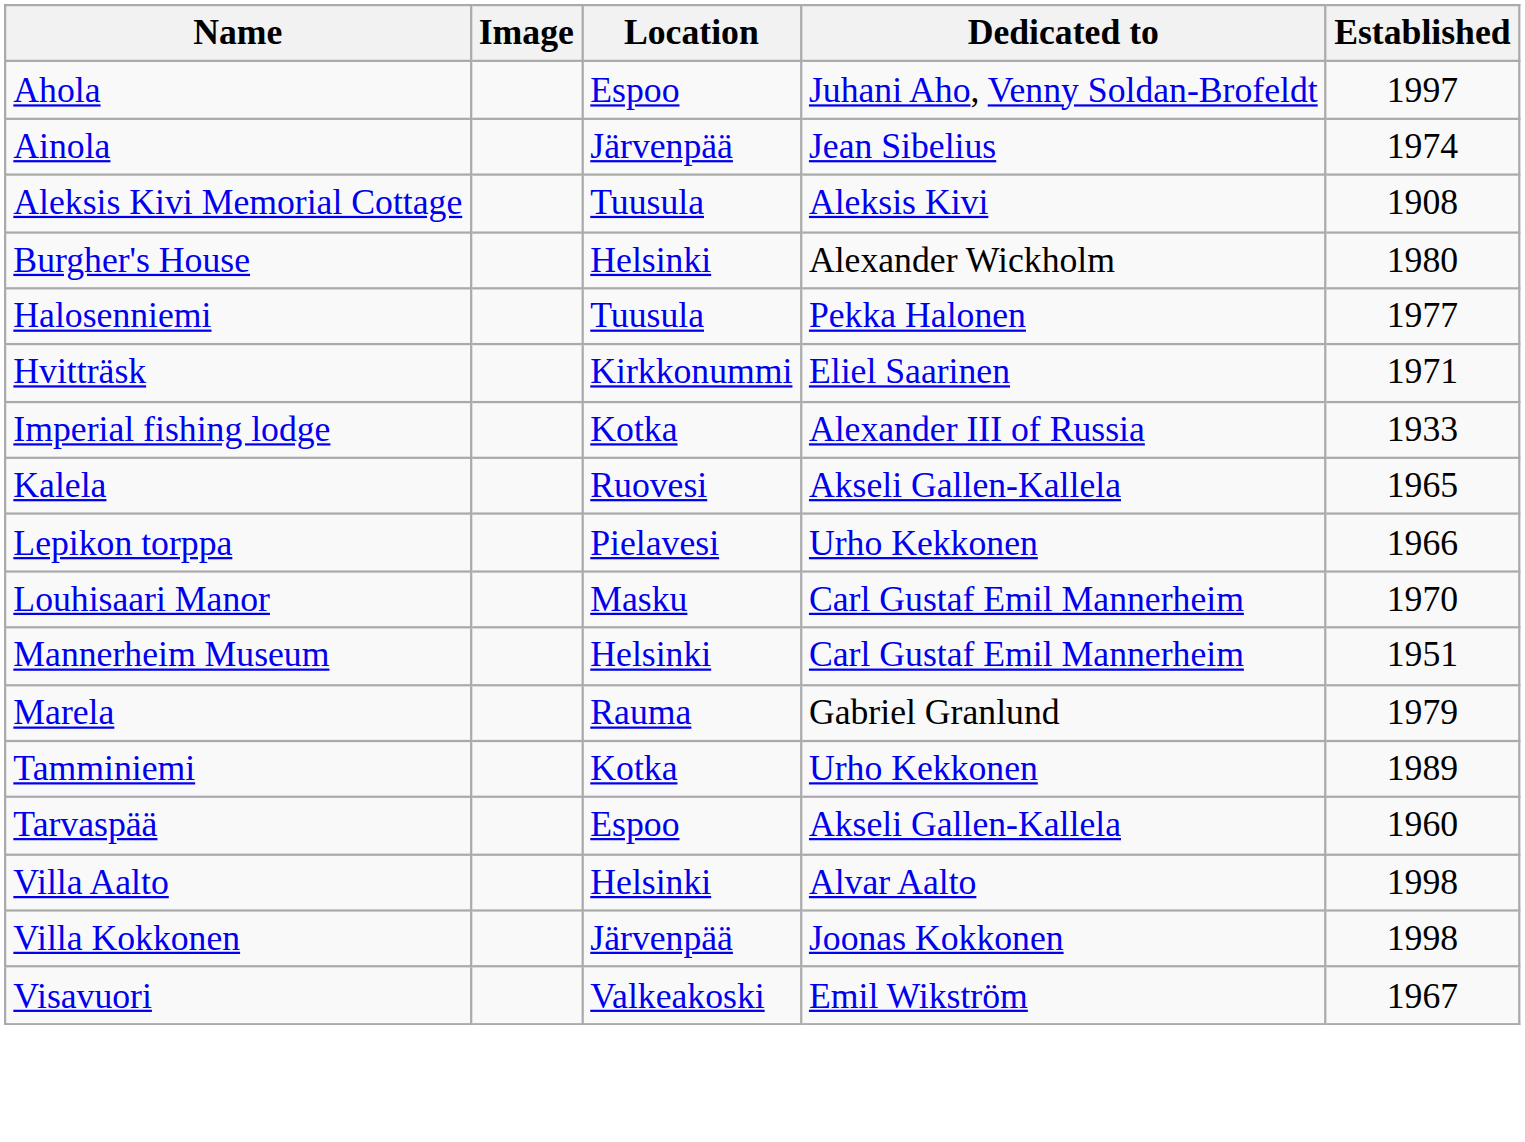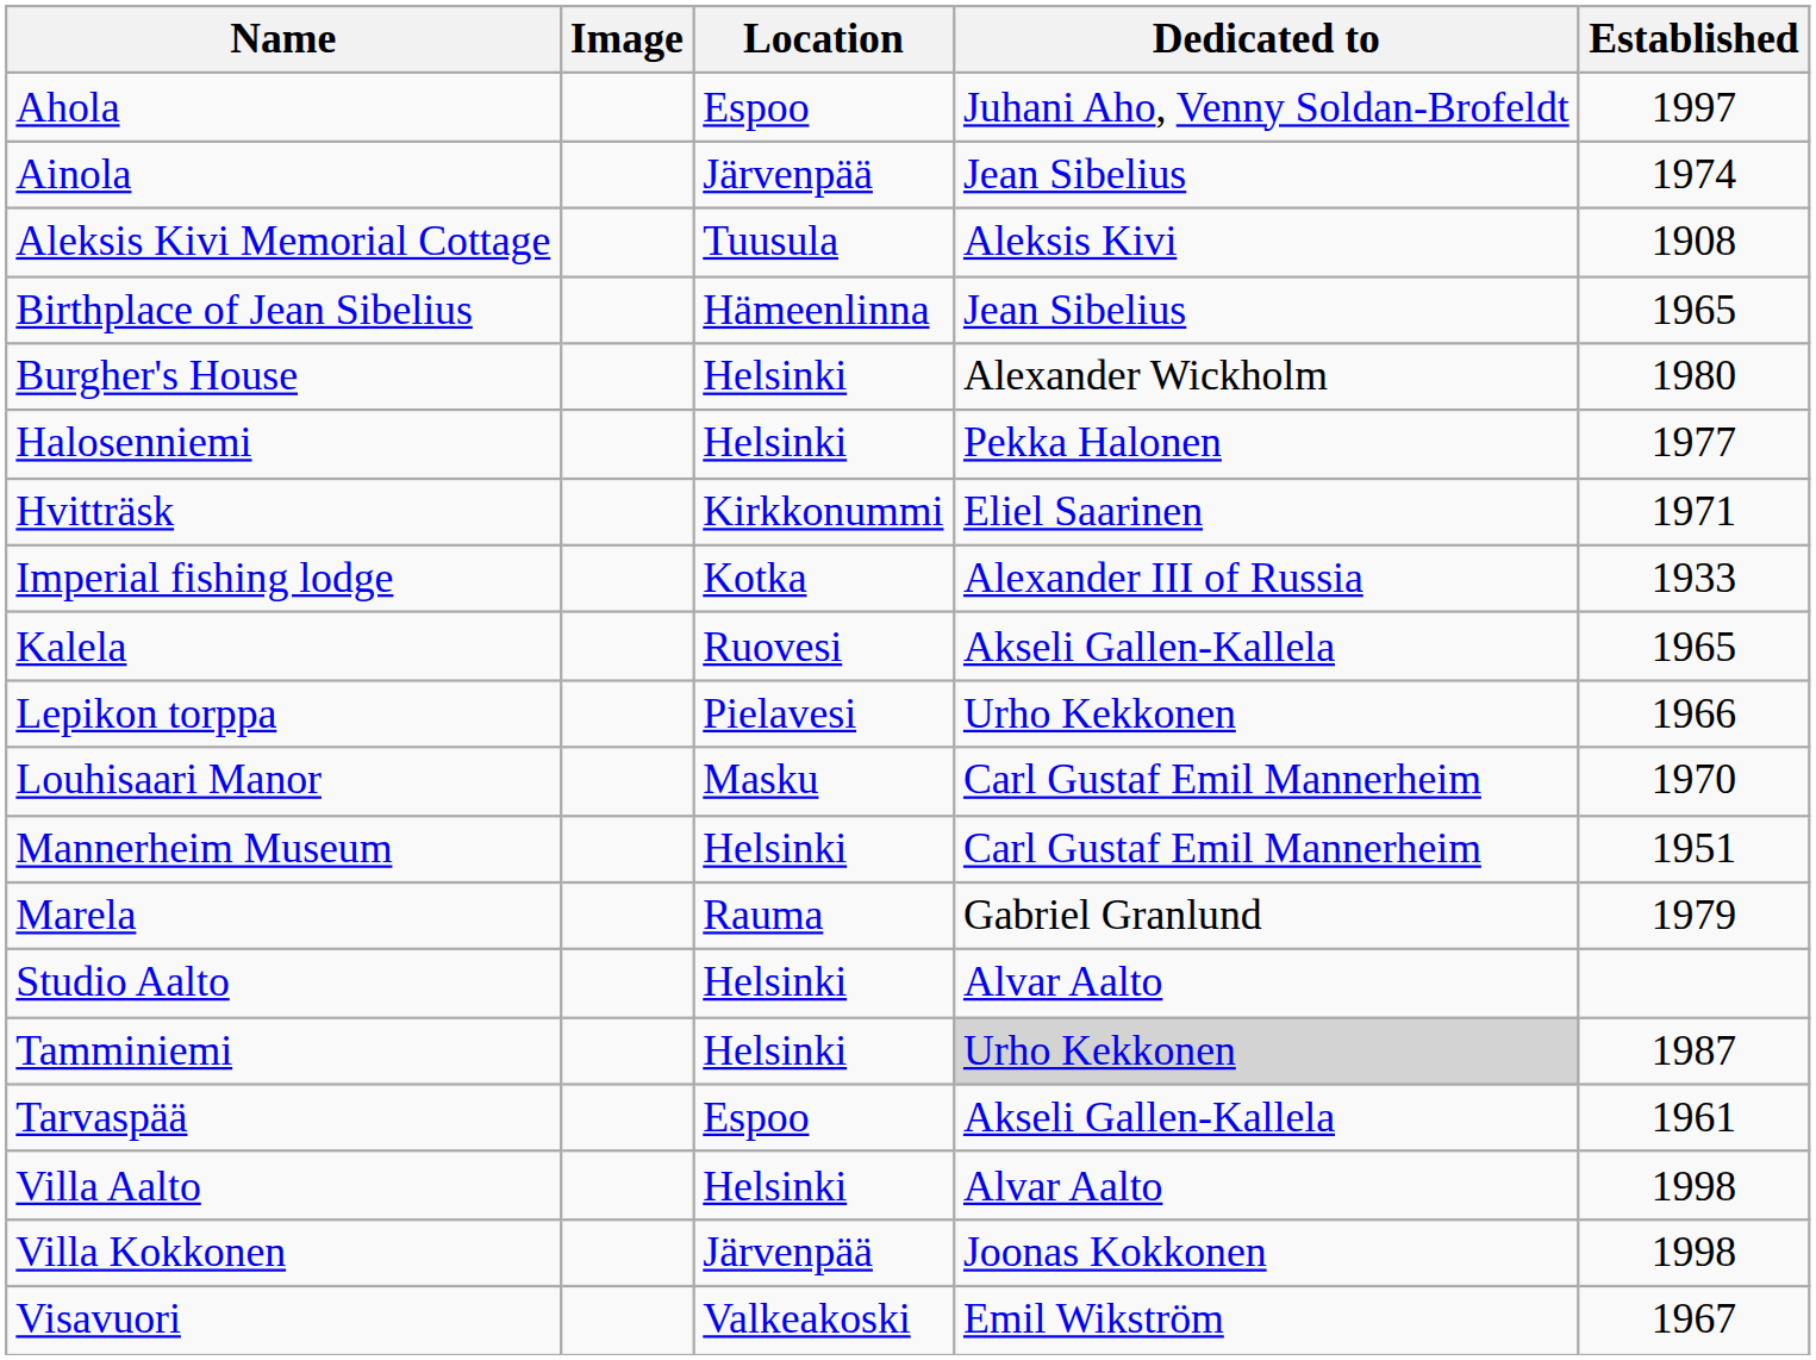 <table class="wikitable sortable">
 <tr>
 <th>Name</th>
 <th>Image</th>
 <th>Location</th>
 <th>Dedicated to</th>
 <th>Established</th>
 </tr>
 <tr>
 <td><a href='#'>Ahola</a></td>
 <td></td>
 <td><a href='#'>Espoo</a></td>
 <td><a href='#'>Juhani Aho</a>, <a href='#'>Venny Soldan-Brofeldt</a></td>
 <td align=center>1997</td>
 </tr>
 <tr>
 <td><a href='#'>Ainola</a></td>
 <td></td>
 <td><a href='#'>Järvenpää</a></td>
 <td><a href='#'>Jean Sibelius</a></td>
 <td align=center>1974</td>
 </tr>
 <tr>
 <td><a href='#'>Aleksis Kivi Memorial Cottage</a></td>
 <td></td>
 <td><a href='#'>Tuusula</a></td>
 <td><a href='#'>Aleksis Kivi</a></td>
 <td align=center>1908</td>
 </tr>
 <tr>
+<td><a href='#'>Birthplace of Jean Sibelius</a></td>
+<td></td>
+<td><a href='#'>Hämeenlinna</a></td>
+<td><a href='#'>Jean Sibelius</a></td>
+<td align=center>1965</td>
+</tr>
+<tr>
 <td><a href='#'>Burgher's House</a></td>
 <td></td>
 <td><a href='#'>Helsinki</a></td>
 <td>Alexander Wickholm</td>
 <td align=center>1980</td>
 </tr>
 <tr>
 <td><a href='#'>Halosenniemi</a></td>
 <td></td>
-<td><a href='#'>Tuusula</a></td>
+<td><a href='#'>Helsinki</a></td>
 <td><a href='#'>Pekka Halonen</a></td>
 <td align=center>1977</td>
 </tr>
 <tr>
 <td><a href='#'>Hvitträsk</a></td>
 <td></td>
 <td><a href='#'>Kirkkonummi</a></td>
 <td><a href='#'>Eliel Saarinen</a></td>
 <td align=center>1971</td>
 </tr>
 <tr>
 <td><a href='#'>Imperial fishing lodge</a></td>
 <td></td>
 <td><a href='#'>Kotka</a></td>
 <td><a href='#'>Alexander III of Russia</a></td>
 <td align=center>1933</td>
 </tr>
 <tr>
 <td><a href='#'>Kalela</a></td>
 <td></td>
 <td><a href='#'>Ruovesi</a></td>
 <td><a href='#'>Akseli Gallen-Kallela</a></td>
 <td align=center>1965</td>
 </tr>
 <tr>
 <td><a href='#'>Lepikon torppa</a></td>
 <td></td>
 <td><a href='#'>Pielavesi</a></td>
 <td><a href='#'>Urho Kekkonen</a></td>
 <td align=center>1966</td>
 </tr>
 <tr>
 <td><a href='#'>Louhisaari Manor</a></td>
 <td></td>
 <td><a href='#'>Masku</a></td>
 <td><a href='#'>Carl Gustaf Emil Mannerheim</a></td>
 <td align=center>1970</td>
 </tr>
 <tr>
 <td><a href='#'>Mannerheim Museum</a></td>
 <td></td>
 <td><a href='#'>Helsinki</a></td>
 <td><a href='#'>Carl Gustaf Emil Mannerheim</a></td>
 <td align=center>1951</td>
 </tr>
 <tr>
 <td><a href='#'>Marela</a></td>
 <td></td>
 <td><a href='#'>Rauma</a></td>
 <td>Gabriel Granlund</td>
 <td align=center>1979</td>
 </tr>
 <tr>
+<td><a href='#'>Studio Aalto</a></td>
+<td></td>
+<td><a href='#'>Helsinki</a></td>
+<td><a href='#'>Alvar Aalto</a></td>
+<td></td>
+</tr>
+<tr>
 <td><a href='#'>Tamminiemi</a></td>
 <td></td>
-<td><a href='#'>Kotka</a></td>
-<td><a href='#'>Urho Kekkonen</a></td>
-<td align=center>1989</td>
+<td><a href='#'>Helsinki</a></td>
+<td style="background: lightgrey;"><a href='#'>Urho Kekkonen</a></td>
+<td align=center>1987</td>
 </tr>
 <tr>
 <td><a href='#'>Tarvaspää</a></td>
 <td></td>
 <td><a href='#'>Espoo</a></td>
 <td><a href='#'>Akseli Gallen-Kallela</a></td>
-<td align=center>1960</td>
+<td align=center>1961</td>
 </tr>
 <tr>
 <td><a href='#'>Villa Aalto</a></td>
 <td></td>
 <td><a href='#'>Helsinki</a></td>
 <td><a href='#'>Alvar Aalto</a></td>
 <td align=center>1998</td>
 </tr>
 <tr>
 <td><a href='#'>Villa Kokkonen</a></td>
 <td></td>
 <td><a href='#'>Järvenpää</a></td>
 <td><a href='#'>Joonas Kokkonen</a></td>
 <td align=center>1998</td>
 </tr>
 <tr>
 <td><a href='#'>Visavuori</a></td>
 <td></td>
 <td><a href='#'>Valkeakoski</a></td>
 <td><a href='#'>Emil Wikström</a></td>
 <td align=center>1967</td>
 </tr>
 </table>
